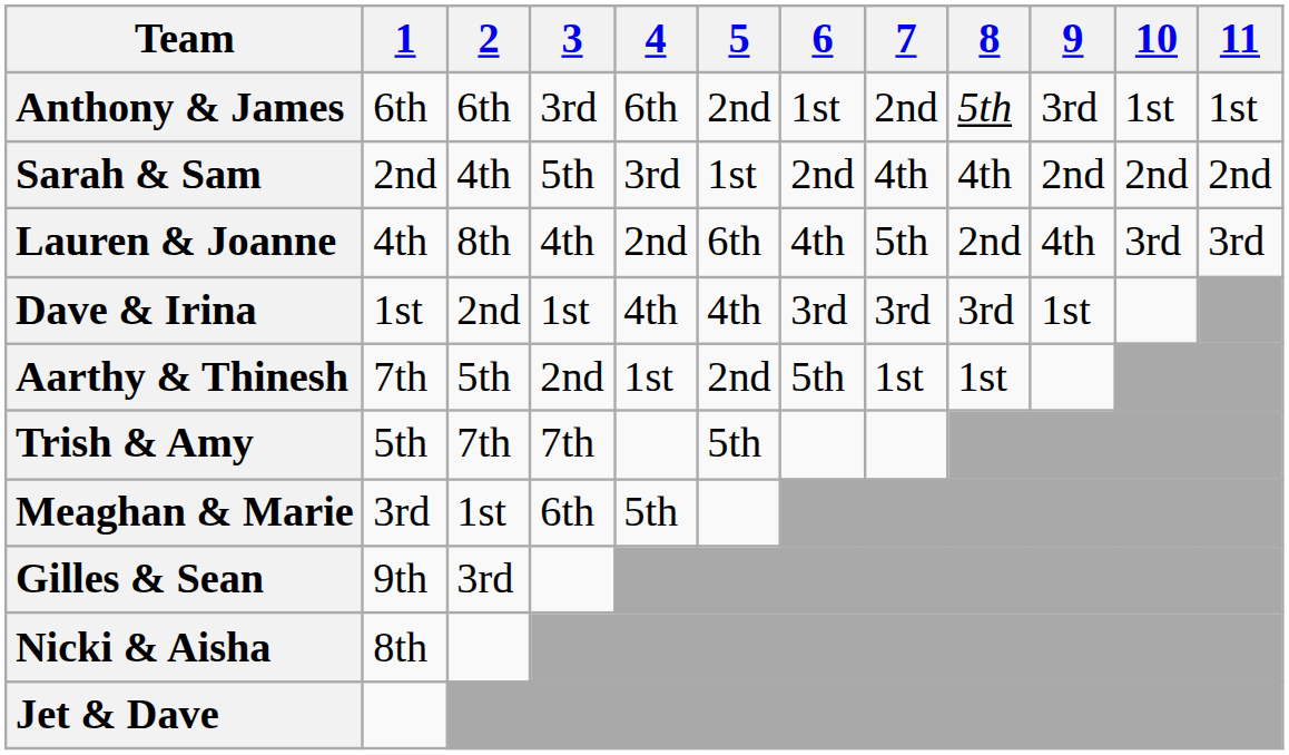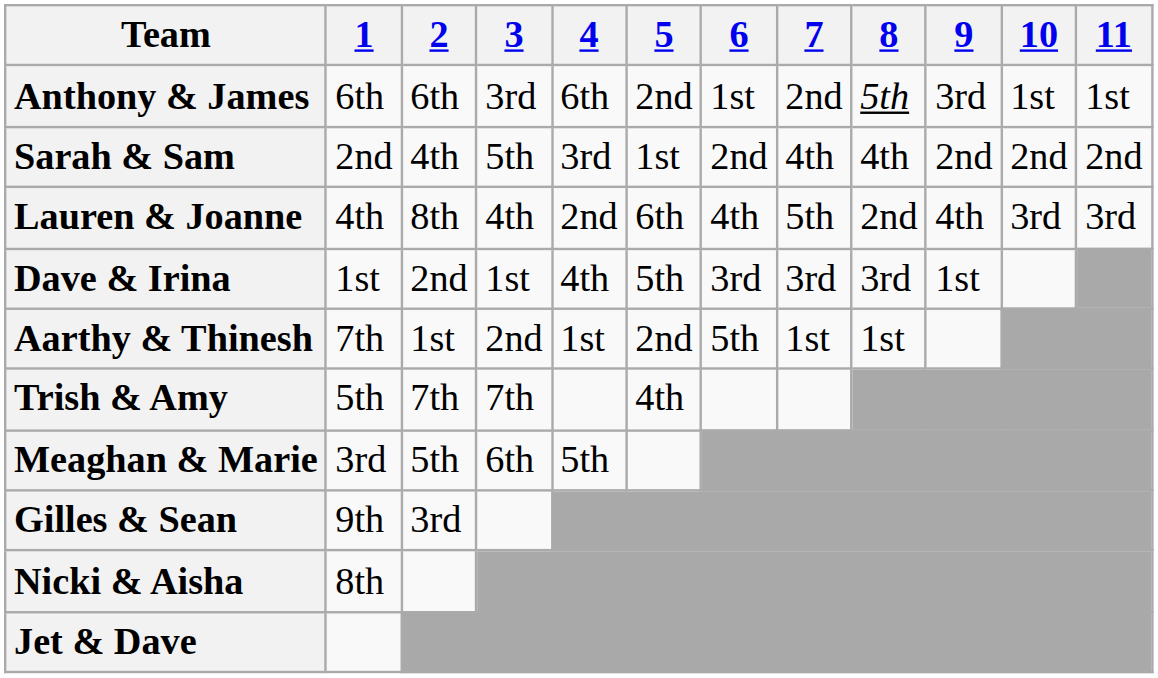 <table class="wikitable sortable" style="text-align:left;">
 <tr>
 <th scope="col" class="unsortable">Team</th>
 <th scope="col"><a href='#'>1</a></th>
 <th scope="col"><a href='#'>2</a></th>
 <th scope="col"><a href='#'>3</a></th>
 <th scope="col"><a href='#'>4</a></th>
 <th scope="col"><a href='#'>5</a></th>
 <th scope="col"><a href='#'>6</a></th>
 <th scope="col"><a href='#'>7</a><span></span></th>
 <th scope="col"><a href='#'>8</a></th>
 <th scope="col"><a href='#'>9</a><span></span></th>
 <th scope="col"><a href='#'>10</a></th>
 <th scope="col"><a href='#'>11</a></th>
 </tr>
 <tr>
 <th scope="row" style="text-align:left">Anthony & James</th>
 <td>6th</td>
 <td>6th</td>
 <td>3rd</td>
 <td>6th</td>
 <td>2nd</td>
 <td>1st</td>
 <td>2nd</td>
 <td><em><u>5th</u></em></td>
 <td>3rd</td>
 <td>1st</td>
 <td>1st</td>
 </tr>
 <tr>
 <th scope="row" style="text-align:left">Sarah & Sam</th>
 <td>2nd</td>
 <td>4th</td>
 <td>5th</td>
 <td>3rd</td>
 <td>1st</td>
 <td>2nd</td>
 <td>4th</td>
 <td>4th</td>
 <td>2nd</td>
 <td>2nd</td>
 <td>2nd</td>
 </tr>
 <tr>
 <th scope="row" style="text-align:left">Lauren & Joanne</th>
 <td>4th</td>
 <td>8th</td>
 <td>4th</td>
 <td>2nd</td>
 <td>6th</td>
 <td>4th</td>
 <td>5th</td>
 <td>2nd</td>
 <td>4th</td>
 <td>3rd</td>
 <td>3rd</td>
 </tr>
 <tr>
 <th scope="row" style="text-align:left">Dave & Irina</th>
 <td>1st</td>
 <td>2nd</td>
 <td>1st</td>
 <td>4th</td>
-<td>4th</td>
+<td>5th</td>
 <td>3rd</td>
 <td>3rd</td>
 <td>3rd</td>
 <td>1st</td>
 <td></td>
 <td bgcolor="darkgray"></td>
 </tr>
 <tr>
 <th scope="row" style="text-align:left">Aarthy & Thinesh</th>
 <td>7th</td>
-<td>5th</td>
+<td>1st</td>
 <td>2nd</td>
 <td>1st</td>
 <td>2nd</td>
 <td>5th</td>
 <td>1st</td>
 <td>1st</td>
 <td></td>
 <td colspan="2" bgcolor="darkgray"></td>
 </tr>
 <tr>
 <th scope="row" style="text-align:left">Trish & Amy</th>
 <td>5th</td>
 <td>7th</td>
 <td>7th</td>
 <td></td>
-<td>5th</td>
+<td>4th</td>
 <td></td>
 <td></td>
 <td colspan="4" bgcolor="darkgray"></td>
 </tr>
 <tr>
 <th scope="row" style="text-align:left">Meaghan & Marie</th>
 <td>3rd</td>
-<td>1st</td>
+<td>5th</td>
 <td>6th</td>
 <td>5th</td>
 <td></td>
 <td colspan="6" bgcolor="darkgray"></td>
 </tr>
 <tr>
 <th scope="row" style="text-align:left">Gilles & Sean</th>
 <td>9th</td>
 <td>3rd</td>
 <td></td>
 <td colspan="8" bgcolor="darkgray"></td>
 </tr>
 <tr>
 <th scope="row" style="text-align:left">Nicki & Aisha</th>
 <td>8th</td>
 <td></td>
 <td colspan="9" bgcolor="darkgray"></td>
 </tr>
 <tr>
 <th scope="row" style="text-align:left">Jet & Dave</th>
 <td></td>
 <td colspan="10" bgcolor="darkgray"></td>
 </tr>
 </table>
